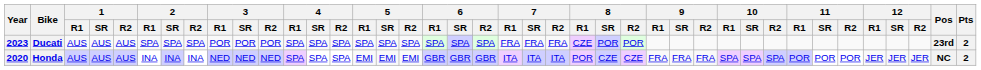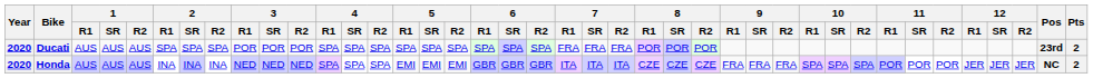 <table class="wikitable" style="text-align:center; font-size:90%">
 <tr>
 <th valign="middle" rowspan=2>Year</th>
 <th valign="middle" rowspan=2>Bike</th>
 <th colspan=3>1</th>
 <th colspan=3>2</th>
 <th colspan=3>3</th>
 <th colspan=3>4</th>
 <th colspan=3>5</th>
 <th colspan=3>6</th>
 <th colspan=3>7</th>
 <th colspan=3>8</th>
 <th colspan=3>9</th>
 <th colspan=3>10</th>
 <th colspan=3>11</th>
 <th colspan=3>12</th>
 <th rowspan=2>Pos</th>
 <th rowspan=2>Pts</th>
 </tr>
 <tr>
 <th>R1</th>
 <th>SR</th>
 <th>R2</th>
 <th>R1</th>
 <th>SR</th>
 <th>R2</th>
 <th>R1</th>
 <th>SR</th>
 <th>R2</th>
 <th>R1</th>
 <th>SR</th>
 <th>R2</th>
 <th>R1</th>
 <th>SR</th>
 <th>R2</th>
 <th>R1</th>
 <th>SR</th>
 <th>R2</th>
 <th>R1</th>
 <th>SR</th>
 <th>R2</th>
 <th>R1</th>
 <th>SR</th>
 <th>R2</th>
 <th>R1</th>
 <th>SR</th>
 <th>R2</th>
 <th>R1</th>
 <th>SR</th>
 <th>R2</th>
 <th>R1</th>
 <th>SR</th>
 <th>R2</th>
 <th>R1</th>
 <th>SR</th>
 <th>R2</th>
 </tr>
 <tr>
-<th><a href='#'>2023</a></th>
+<th><a href='#'>2020</a></th>
 <th><a href='#'>Ducati</a></th>
 <td><a href='#'>AUS</a></td>
 <td><a href='#'>AUS</a></td>
 <td><a href='#'>AUS</a></td>
 <td><a href='#'>SPA</a></td>
 <td><a href='#'>SPA</a></td>
 <td><a href='#'>SPA</a></td>
 <td><a href='#'>POR</a></td>
 <td><a href='#'>POR</a></td>
 <td><a href='#'>POR</a></td>
 <td><a href='#'>SPA</a></td>
 <td><a href='#'>SPA</a></td>
 <td><a href='#'>SPA</a></td>
 <td><a href='#'>SPA</a></td>
 <td><a href='#'>SPA</a></td>
 <td><a href='#'>SPA</a></td>
 <td style="background:#dfffdf;"><a href='#'>SPA</a><br></td>
 <td style="background:#cfcfff;"><a href='#'>SPA</a><br></td>
 <td style="background:#dfffdf;"><a href='#'>SPA</a><br></td>
 <td><a href='#'>FRA</a></td>
 <td><a href='#'>FRA</a></td>
 <td><a href='#'>FRA</a></td>
-<td style="background:#efcfff;"><a href='#'>CZE</a><br></td>
+<td style="background:#efcfff;"><a href='#'>POR</a><br></td>
 <td style="background:#cfcfff;"><a href='#'>POR</a><br></td>
 <td style="background:#dfffdf;"><a href='#'>POR</a><br></td>
 <td></td>
 <td></td>
 <td></td>
 <td></td>
 <td></td>
 <td></td>
 <td></td>
 <td></td>
 <td></td>
 <td></td>
 <td></td>
 <td></td>
 <th>23rd</th>
 <th>2</th>
 </tr>
 <tr>
 <th><a href='#'>2020</a></th>
 <th><a href='#'>Honda</a></th>
 <td style="background:#cfcfff;"><a href='#'>AUS</a><br></td>
 <td style="background:#cfcfff;"><a href='#'>AUS</a><br></td>
 <td style="background:#cfcfff;"><a href='#'>AUS</a><br></td>
 <td style="background:#ffffff;"><a href='#'>INA</a><br></td>
 <td style="background:#cfcfff;"><a href='#'>INA</a><br></td>
 <td style="background:#ffffff;"><a href='#'>INA</a><br></td>
 <td style="background:#cfcfff;"><a href='#'>NED</a><br></td>
 <td style="background:#cfcfff;"><a href='#'>NED</a><br></td>
 <td style="background:#cfcfff;"><a href='#'>NED</a><br></td>
 <td style="background:#efcfff;"><a href='#'>SPA</a><br></td>
 <td style="background:#ffffff;"><a href='#'>SPA</a><br></td>
 <td style="background:#ffffff;"><a href='#'>SPA</a><br></td>
 <td style="background:#;"><a href='#'>EMI</a></td>
 <td style="background:#;"><a href='#'>EMI</a></td>
 <td style="background:#;"><a href='#'>EMI</a></td>
 <td style="background:#cfcfff;"><a href='#'>GBR</a><br></td>
 <td style="background:#cfcfff;"><a href='#'>GBR</a><br></td>
 <td style="background:#cfcfff;"><a href='#'>GBR</a><br></td>
 <td style="background:#efcfff;"><a href='#'>ITA</a><br></td>
 <td style="background:#cfcfff;"><a href='#'>ITA</a><br></td>
 <td style="background:#cfcfff;"><a href='#'>ITA</a><br></td>
-<td style="background:#efcfff;"><a href='#'>POR</a><br></td>
+<td style="background:#efcfff;"><a href='#'>CZE</a><br></td>
 <td style="background:#cfcfff;"><a href='#'>CZE</a><br></td>
 <td style="background:#efcfff;"><a href='#'>CZE</a><br></td>
 <td style="background:#;"><a href='#'>FRA</a></td>
 <td style="background:#;"><a href='#'>FRA</a></td>
 <td style="background:#;"><a href='#'>FRA</a></td>
 <td style="background:#efcfff;"><a href='#'>SPA</a><br></td>
 <td style="background:#efcfff;"><a href='#'>SPA</a><br></td>
 <td style="background:#cfcfff;"><a href='#'>SPA</a><br></td>
 <td style="background:#cfcfff;"><a href='#'>POR</a><br></td>
 <td style="background:#ffffff;"><a href='#'>POR</a><br></td>
 <td style="background:#ffffff;"><a href='#'>POR</a><br></td>
 <td style="background:#;"><a href='#'>JER</a></td>
 <td style="background:#;"><a href='#'>JER</a></td>
 <td style="background:#;"><a href='#'>JER</a></td>
 <th>NC</th>
 <th>2</th>
 </tr>
 </table>
